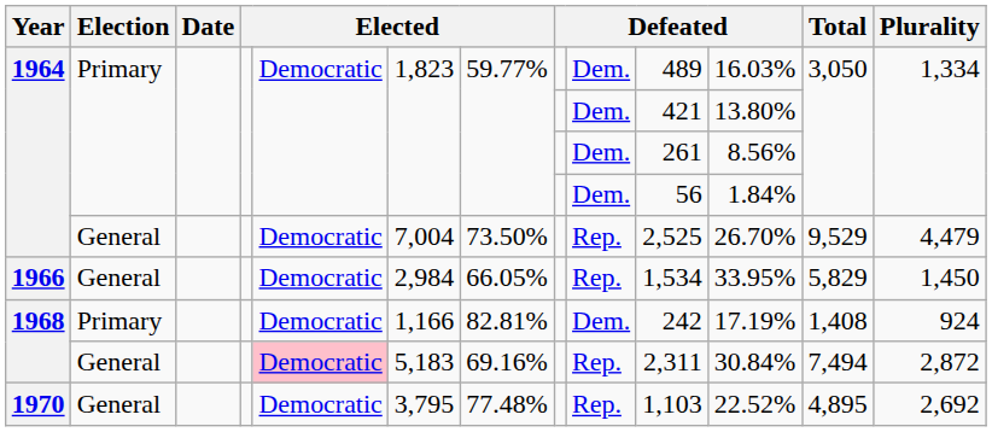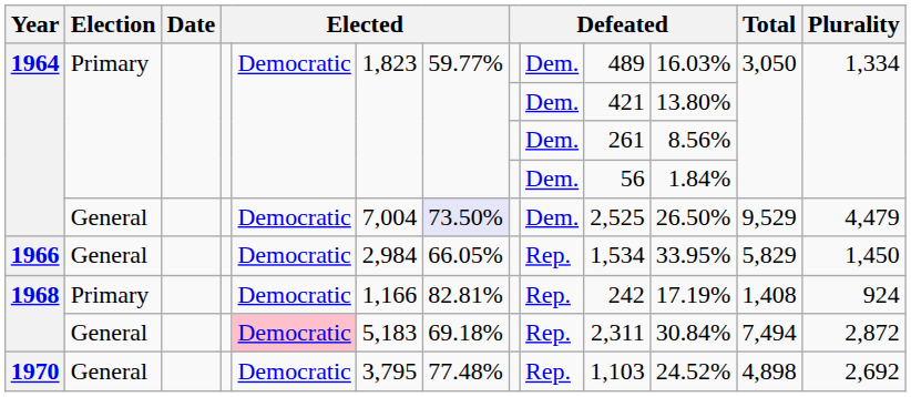 <table class=wikitable>
 <tr>
 <th>Year</th>
 <th>Election</th>
 <th>Date</th>
 <th ! colspan="4">Elected</th>
 <th ! colspan="4">Defeated</th>
 <th>Total</th>
 <th>Plurality</th>
 </tr>
 <tr>
 <th rowspan="5" valign="top"><a href='#'>1964</a></th>
 <td rowspan="4" valign="top">Primary</td>
 <td rowspan="4" valign="top"></td>
 <td rowspan="4" valign="top"></td>
 <td rowspan="4" valign="top" ><a href='#'>Democratic</a></td>
 <td rowspan="4" valign="top" align="right">1,823</td>
 <td rowspan="4" valign="top" align="right">59.77%</td>
 <td valign="top"></td>
 <td valign="top" ><a href='#'>Dem.</a></td>
 <td valign="top" align="right">489</td>
 <td valign="top" align="right">16.03%</td>
 <td rowspan="4" valign="top" align="right">3,050</td>
 <td rowspan="4" valign="top" align="right">1,334</td>
 </tr>
 <tr>
 <td valign="top"></td>
 <td valign="top" ><a href='#'>Dem.</a></td>
 <td valign="top" align="right">421</td>
 <td valign="top" align="right">13.80%</td>
 </tr>
 <tr>
 <td valign="top"></td>
 <td valign="top" ><a href='#'>Dem.</a></td>
 <td valign="top" align="right">261</td>
 <td valign="top" align="right">8.56%</td>
 </tr>
 <tr>
 <td valign="top"></td>
 <td valign="top" ><a href='#'>Dem.</a></td>
 <td valign="top" align="right">56</td>
 <td valign="top" align="right">1.84%</td>
 </tr>
 <tr>
 <td valign="top">General</td>
 <td valign="top"></td>
 <td valign="top"></td>
 <td valign="top" ><a href='#'>Democratic</a></td>
 <td valign="top" align="right">7,004</td>
-<td valign="top" align="right">73.50%</td>
+<td valign="top" align="right" style="background: lavender;">73.50%</td>
 <td valign="top"></td>
-<td valign="top" ><a href='#'>Rep.</a></td>
+<td valign="top" ><a href='#'>Dem.</a></td>
 <td valign="top" align="right">2,525</td>
-<td valign="top" align="right">26.70%</td>
+<td valign="top" align="right">26.50%</td>
 <td valign="top" align="right">9,529</td>
 <td valign="top" align="right">4,479</td>
 </tr>
 <tr>
 <th valign="top"><a href='#'>1966</a></th>
 <td valign="top">General</td>
 <td valign="top"></td>
 <td valign="top"></td>
 <td valign="top" ><a href='#'>Democratic</a></td>
 <td valign="top" align="right">2,984</td>
 <td valign="top" align="right">66.05%</td>
 <td valign="top"></td>
 <td valign="top" ><a href='#'>Rep.</a></td>
 <td valign="top" align="right">1,534</td>
 <td valign="top" align="right">33.95%</td>
 <td valign="top" align="right">5,829</td>
 <td valign="top" align="right">1,450</td>
 </tr>
 <tr>
 <th rowspan="2" valign="top"><a href='#'>1968</a></th>
 <td valign="top">Primary</td>
 <td valign="top"></td>
 <td valign="top"></td>
 <td valign="top" ><a href='#'>Democratic</a></td>
 <td valign="top" align="right">1,166</td>
 <td valign="top" align="right">82.81%</td>
 <td valign="top"></td>
-<td valign="top" ><a href='#'>Dem.</a></td>
+<td valign="top" ><a href='#'>Rep.</a></td>
 <td valign="top" align="right">242</td>
 <td valign="top" align="right">17.19%</td>
 <td valign="top" align="right">1,408</td>
 <td valign="top" align="right">924</td>
 </tr>
 <tr>
 <td valign="top">General</td>
 <td valign="top"></td>
 <td valign="top"></td>
 <td valign="top"  style="background: pink;"><a href='#'>Democratic</a></td>
 <td valign="top" align="right">5,183</td>
-<td valign="top" align="right">69.16%</td>
+<td valign="top" align="right">69.18%</td>
 <td valign="top"></td>
 <td valign="top" ><a href='#'>Rep.</a></td>
 <td valign="top" align="right">2,311</td>
 <td valign="top" align="right">30.84%</td>
 <td valign="top" align="right">7,494</td>
 <td valign="top" align="right">2,872</td>
 </tr>
 <tr>
 <th valign="top"><a href='#'>1970</a></th>
 <td valign="top">General</td>
 <td valign="top"></td>
 <td valign="top"></td>
 <td valign="top" ><a href='#'>Democratic</a></td>
 <td valign="top" align="right">3,795</td>
 <td valign="top" align="right">77.48%</td>
 <td valign="top"></td>
 <td valign="top" ><a href='#'>Rep.</a></td>
 <td valign="top" align="right">1,103</td>
-<td valign="top" align="right">22.52%</td>
-<td valign="top" align="right">4,895</td>
+<td valign="top" align="right">24.52%</td>
+<td valign="top" align="right">4,898</td>
 <td valign="top" align="right">2,692</td>
 </tr>
 </table>
